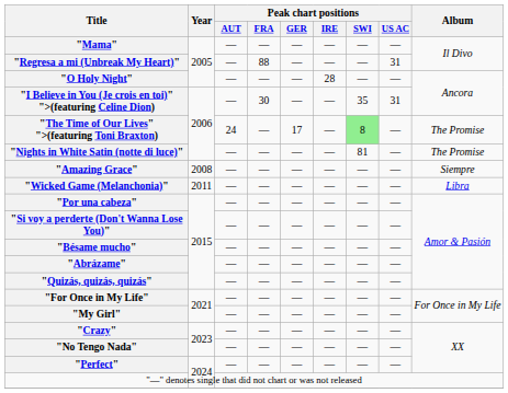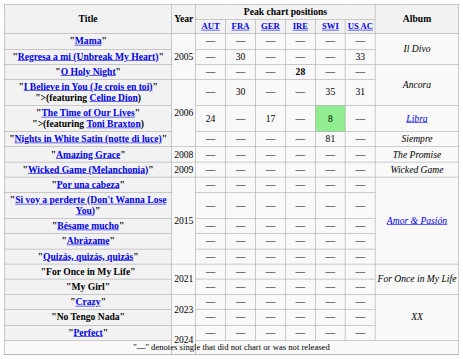 <table class="wikitable plainrowheaders" style="text-align:center;" border="1">
 <tr>
 <th scope="col" rowspan="2" style="width:17em;">Title</th>
 <th scope="col" rowspan="2" style="width:2em;">Year</th>
 <th scope="col" colspan="6">Peak chart positions</th>
 <th scope="col" rowspan="2">Album</th>
 </tr>
 <tr>
 <th scope="col" style="width:3em;font-size:90%;"><a href='#'>AUT</a><br></th>
 <th scope="col" style="width:3em;font-size:90%;"><a href='#'>FRA</a><br></th>
 <th scope="col" style="width:3em;font-size:90%;"><a href='#'>GER</a><br></th>
 <th scope="col" style="width:3em;font-size:90%;"><a href='#'>IRE</a><br></th>
 <th scope="col" style="width:3em;font-size:90%;"><a href='#'>SWI</a><br></th>
 <th scope="col" style="width:3em;font-size:90%;"><a href='#'>US AC</a><br></th>
 </tr>
 <tr>
 <th scope="row">"<a href='#'>Mama</a>"</th>
 <td rowspan="3">2005</td>
 <td>—</td>
 <td>—</td>
 <td>—</td>
 <td>—</td>
 <td>—</td>
 <td>—</td>
 <td rowspan="2"><em>Il Divo</em></td>
 </tr>
 <tr>
 <th scope="row">"<a href='#'>Regresa a mi (Unbreak My Heart)</a>"</th>
 <td>—</td>
-<td>88</td>
+<td>30</td>
 <td>—</td>
 <td>—</td>
 <td>—</td>
-<td>31</td>
+<td>33</td>
 </tr>
 <tr>
 <th scope="row">"<a href='#'>O Holy Night</a>"</th>
 <td>—</td>
 <td>—</td>
 <td>—</td>
-<td>28</td>
+<td><strong>28</strong></td>
 <td>—</td>
 <td>—</td>
 <td rowspan="2"><em>Ancora</em></td>
 </tr>
 <tr>
 <th scope="row">"<a href='#'>I Believe in You (Je crois en toi)</a>"<br><span>">(featuring <a href='#'>Celine Dion</a>)</span></th>
 <td rowspan="3">2006</td>
 <td>—</td>
 <td>30</td>
 <td>—</td>
 <td>—</td>
 <td>35</td>
 <td>31</td>
 </tr>
 <tr>
 <th scope="row">"<a href='#'>The Time of Our Lives</a>"<br><span>">(featuring <a href='#'>Toni Braxton</a>)</span></th>
 <td>24</td>
 <td>—</td>
 <td>17</td>
 <td>—</td>
 <td style="background: lightgreen;">8</td>
 <td>—</td>
-<td><em>The Promise</em></td>
+<td><em><a href='#'>Libra</a></em></td>
 </tr>
 <tr>
 <th scope="row">"<a href='#'>Nights in White Satin (notte di luce)</a>"</th>
 <td>—</td>
 <td>—</td>
 <td>—</td>
 <td>—</td>
 <td>81</td>
 <td>—</td>
-<td><em>The Promise</em></td>
+<td><em>Siempre</em></td>
 </tr>
 <tr>
 <th scope="row">"<a href='#'>Amazing Grace</a>"</th>
 <td>2008</td>
 <td>—</td>
 <td>—</td>
 <td>—</td>
 <td>—</td>
 <td>—</td>
 <td>—</td>
-<td><em>Siempre</em></td>
+<td><em>The Promise</em></td>
 </tr>
 <tr>
 <th scope="row">"<a href='#'>Wicked Game (Melanchonia)</a>"</th>
-<td>2011</td>
+<td>2009</td>
 <td>—</td>
 <td>—</td>
 <td>—</td>
 <td>—</td>
 <td>—</td>
 <td>—</td>
-<td><em><a href='#'>Libra</a></em></td>
+<td><em>Wicked Game</em></td>
 </tr>
 <tr>
 <th scope="row">"<a href='#'>Por una cabeza</a>"</th>
 <td rowspan="5">2015</td>
 <td>—</td>
 <td>—</td>
 <td>—</td>
 <td>—</td>
 <td>—</td>
 <td>—</td>
 <td rowspan="5"><em><a href='#'>Amor & Pasión</a></em></td>
 </tr>
 <tr>
 <th scope="row">"<a href='#'>Si voy a perderte (Don't Wanna Lose You)</a>"</th>
 <td>—</td>
 <td>—</td>
 <td>—</td>
 <td>—</td>
 <td>—</td>
 <td>—</td>
 </tr>
 <tr>
 <th scope="row">"<a href='#'>Bésame mucho</a>"</th>
 <td>—</td>
 <td>—</td>
 <td>—</td>
 <td>—</td>
 <td>—</td>
 <td>—</td>
 </tr>
 <tr>
 <th scope="row">"<a href='#'>Abrázame</a>"</th>
 <td>—</td>
 <td>—</td>
 <td>—</td>
 <td>—</td>
 <td>—</td>
 <td>—</td>
 </tr>
 <tr>
 <th scope="row">"<a href='#'>Quizás, quizás, quizás</a>"</th>
 <td>—</td>
 <td>—</td>
 <td>—</td>
 <td>—</td>
 <td>—</td>
 <td>—</td>
 </tr>
 <tr>
 <th scope="row">"For Once in My Life"</th>
 <td rowspan="2">2021</td>
 <td>—</td>
 <td>—</td>
 <td>—</td>
 <td>—</td>
 <td>—</td>
 <td>—</td>
 <td rowspan="2"><em>For Once in My Life</em></td>
 </tr>
 <tr>
 <th scope="row">"My Girl"</th>
 <td>—</td>
 <td>—</td>
 <td>—</td>
 <td>—</td>
 <td>—</td>
 <td>—</td>
 </tr>
 <tr>
 <th scope="row">"<a href='#'>Crazy</a>"</th>
 <td rowspan="2">2023</td>
 <td>—</td>
 <td>—</td>
 <td>—</td>
 <td>—</td>
 <td>—</td>
 <td>—</td>
 <td rowspan="3"><em>XX</em></td>
 </tr>
 <tr>
 <th scope="row">"No Tengo Nada"</th>
 <td>—</td>
 <td>—</td>
 <td>—</td>
 <td>—</td>
 <td>—</td>
 <td>—</td>
 </tr>
 <tr>
 <th scope="row">"<a href='#'>Perfect</a>"</th>
 <td rowspan="2">2024</td>
 <td>—</td>
 <td>—</td>
 <td>—</td>
 <td>—</td>
 <td>—</td>
 <td>—</td>
 </tr>
 <tr>
 <td align="center" colspan="14" style="font-size:90%">"—" denotes single that did not chart or was not released</td>
 </tr>
 <tr>
 </tr>
 </table>
